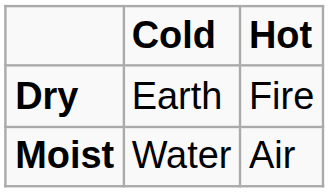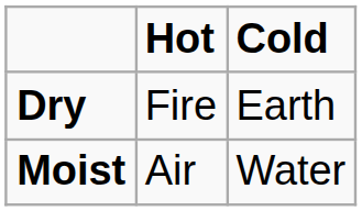 <table class="wikitable" style="float: right">
 <tr>
 <td></td>
+<td><strong>Hot</strong></td>
 <td><strong>Cold</strong></td>
-<td><strong>Hot</strong></td>
 </tr>
 <tr>
 <td><strong>Dry</strong></td>
+<td>Fire</td>
 <td>Earth</td>
-<td>Fire</td>
 </tr>
 <tr>
 <td><strong>Moist</strong></td>
+<td>Air</td>
 <td>Water</td>
-<td>Air</td>
 </tr>
 </table>
